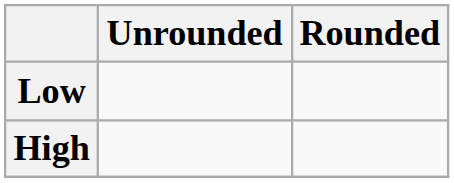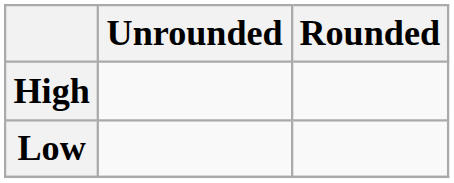 <table class="wikitable">
 <tr>
 <th></th>
 <th>Unrounded</th>
 <th>Rounded</th>
 </tr>
 <tr>
-<th>Low</th>
+<th>High</th>
 <td></td>
 <td></td>
 </tr>
 <tr>
-<th>High</th>
+<th>Low</th>
 <td></td>
 <td></td>
 </tr>
 <tr>
 </tr>
 </table>
